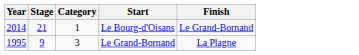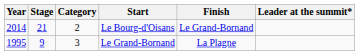 <table class="wikitable" style="text-align: center;">
 <tr>
 <th>Year</th>
 <th>Stage</th>
 <th>Category</th>
 <th>Start</th>
 <th>Finish</th>
+<th>Leader at the summit*</th>
 </tr>
 <tr>
 <td><a href='#'>2014</a></td>
 <td><a href='#'>21</a></td>
-<td>1</td>
+<td>2</td>
 <td><a href='#'>Le Bourg-d'Oisans</a></td>
 <td><a href='#'>Le Grand-Bornand</a></td>
+<td></td>
 </tr>
 <tr>
 <td><a href='#'>1995</a></td>
 <td><a href='#'>9</a></td>
 <td>3</td>
 <td><a href='#'>Le Grand-Bornand</a></td>
 <td><a href='#'>La Plagne</a></td>
+<td></td>
 </tr>
 </table>
